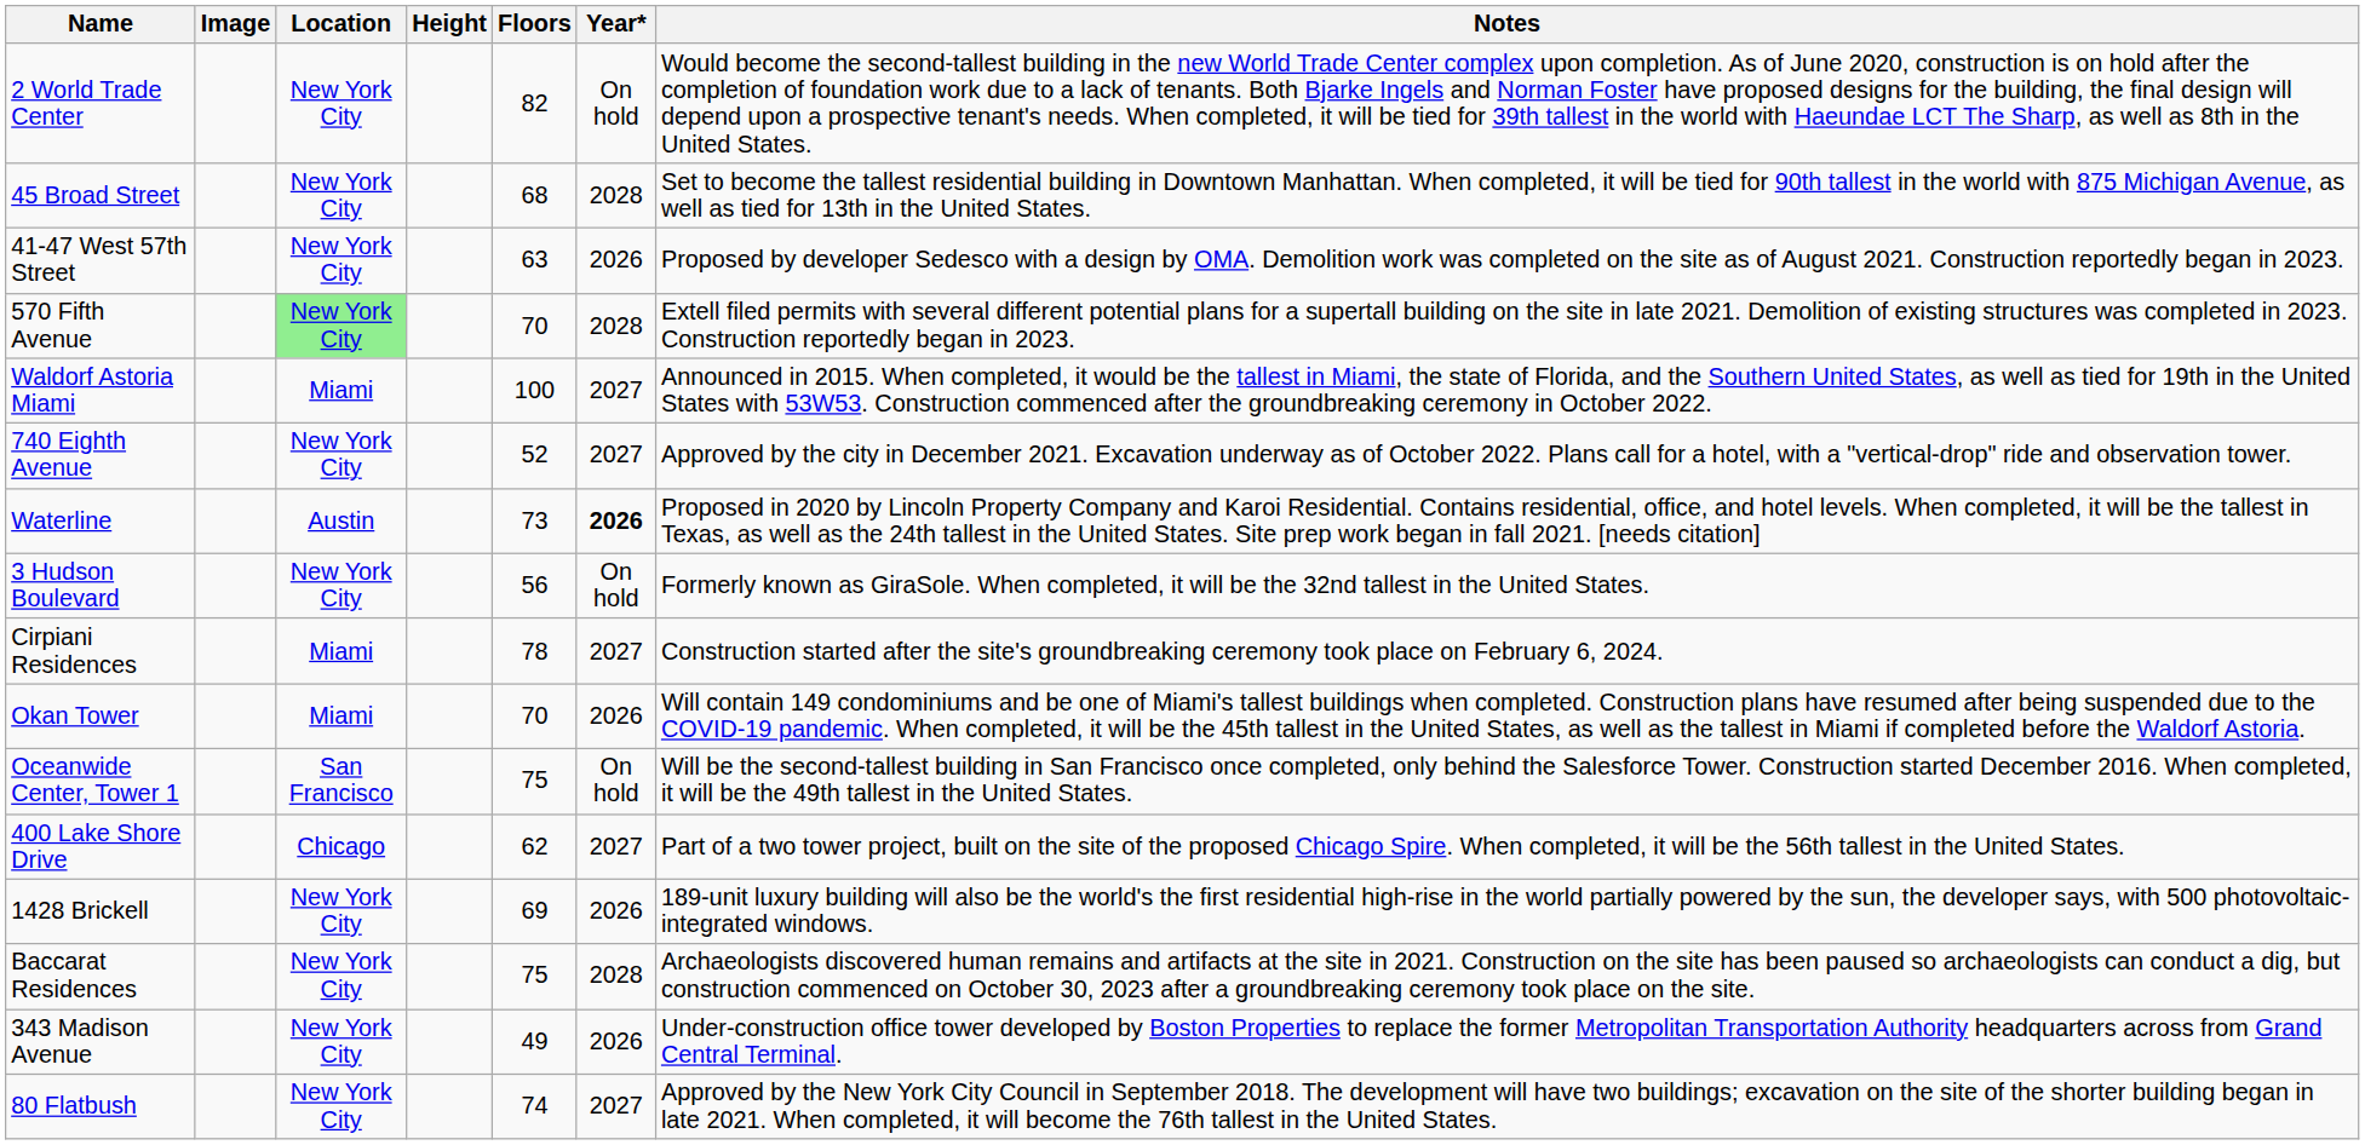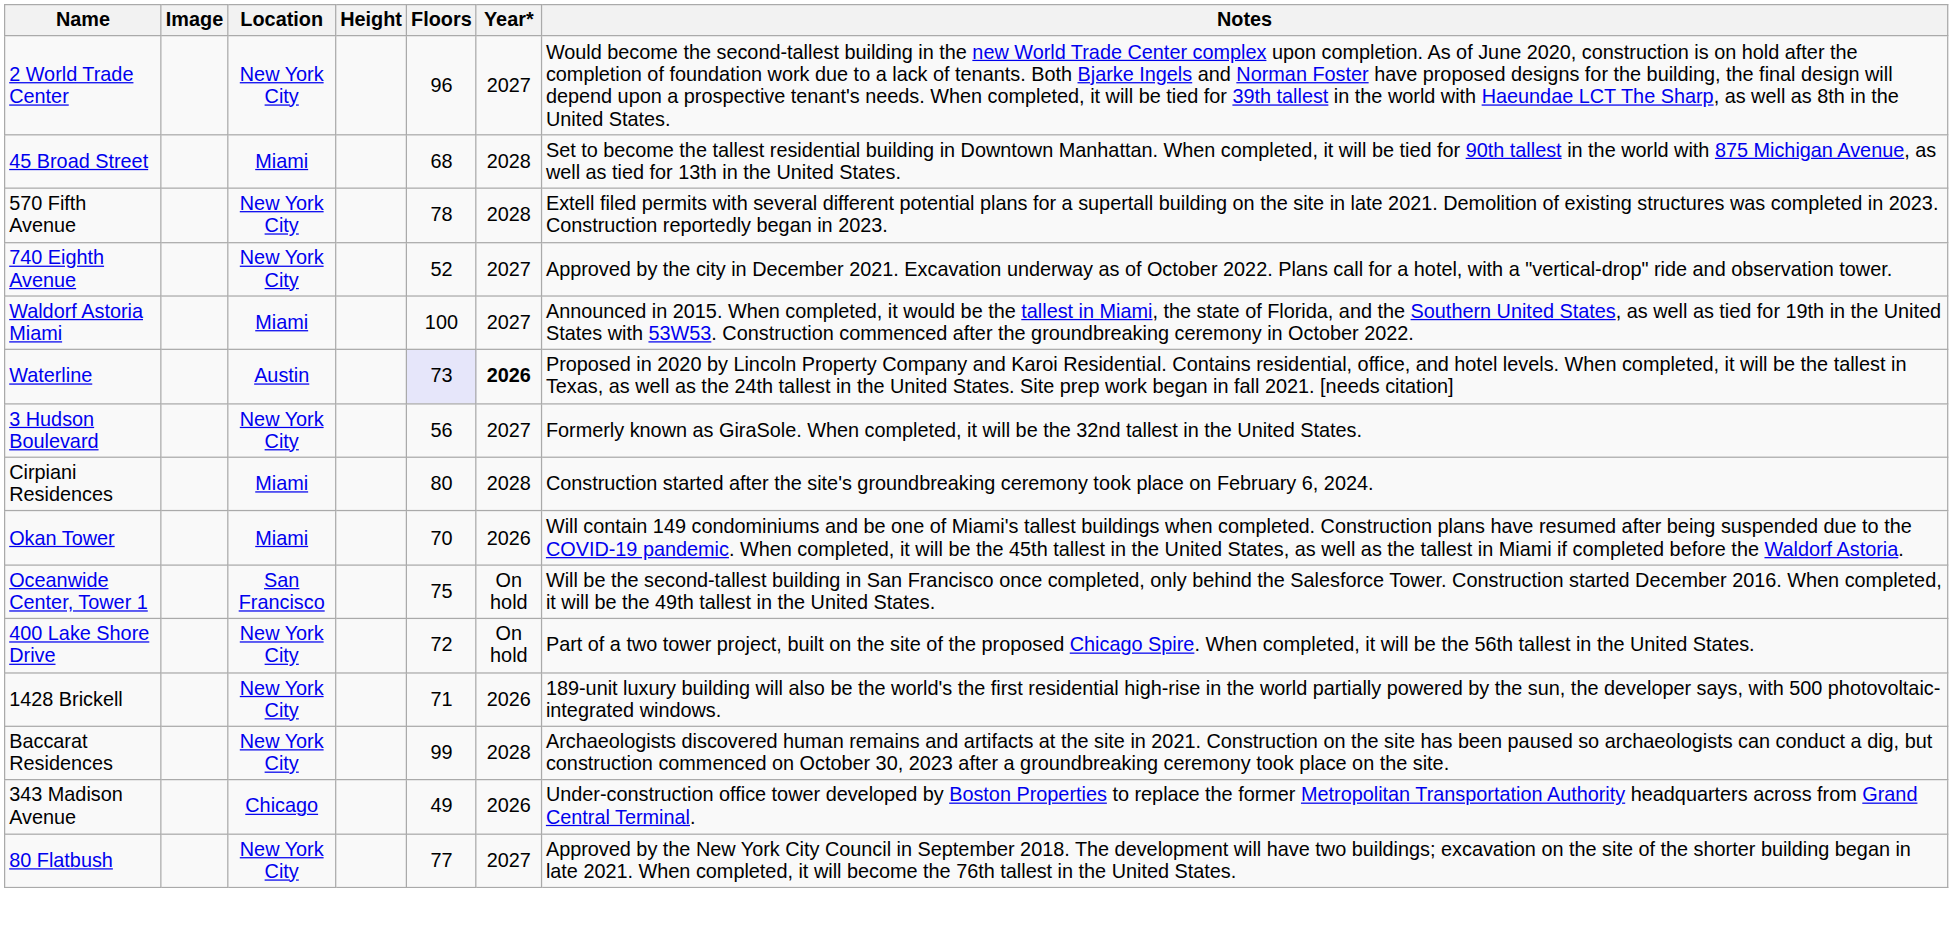 <table class="wikitable sortable mw-datatable static-row-numbers" style="text-align:center">
 <tr>
 <th>Name</th>
 <th class="unsortable">Image</th>
 <th>Location</th>
 <th>Height<br></th>
 <th>Floors</th>
 <th>Year*<br></th>
 <th class="unsortable">Notes</th>
 </tr>
 <tr>
 <td align=left><a href='#'>2 World Trade Center</a></td>
 <td></td>
 <td><a href='#'>New York City</a></td>
 <td></td>
-<td>82</td>
-<td>On hold</td>
+<td>96</td>
+<td>2027</td>
 <td align=left>Would become the second-tallest building in the <a href='#'>new World Trade Center complex</a> upon completion. As of June 2020, construction is on hold after the completion of foundation work due to a lack of tenants. Both <a href='#'>Bjarke Ingels</a> and <a href='#'>Norman Foster</a> have proposed designs for the building, the final design will depend upon a prospective tenant's needs. When completed, it will be tied for <a href='#'>39th tallest</a> in the world with <a href='#'>Haeundae LCT The Sharp</a>, as well as 8th in the United States.</td>
 </tr>
 <tr>
 <td align=left><a href='#'>45 Broad Street</a></td>
 <td></td>
-<td><a href='#'>New York City</a></td>
+<td><a href='#'>Miami</a></td>
 <td></td>
 <td>68</td>
 <td>2028</td>
 <td align=left>Set to become the tallest residential building in Downtown Manhattan. When completed, it will be tied for <a href='#'>90th tallest</a> in the world with <a href='#'>875 Michigan Avenue</a>, as well as tied for 13th in the United States.</td>
 </tr>
 <tr>
-<td align="left">41-47 West 57th Street</td>
+<td align="left">570 Fifth Avenue</td>
 <td></td>
 <td><a href='#'>New York City</a></td>
 <td></td>
-<td>63</td>
-<td>2026</td>
-<td align="left">Proposed by developer Sedesco with a design by <a href='#'>OMA</a>. Demolition work was completed on the site as of August 2021. Construction reportedly began in 2023.</td>
+<td>78</td>
+<td>2028</td>
+<td align="left">Extell filed permits with several different potential plans for a supertall building on the site in late 2021. Demolition of existing structures was completed in 2023. Construction reportedly began in 2023.</td>
 </tr>
 <tr>
-<td align="left">570 Fifth Avenue</td>
+<td align="left"><a href='#'>740 Eighth Avenue</a></td>
 <td></td>
-<td style="background: lightgreen;"><a href='#'>New York City</a></td>
+<td><a href='#'>New York City</a></td>
 <td></td>
-<td>70</td>
-<td>2028</td>
-<td align="left">Extell filed permits with several different potential plans for a supertall building on the site in late 2021. Demolition of existing structures was completed in 2023. Construction reportedly began in 2023.</td>
+<td>52</td>
+<td>2027</td>
+<td align="left">Approved by the city in December 2021. Excavation underway as of October 2022. Plans call for a hotel, with a "vertical-drop" ride and observation tower.</td>
 </tr>
 <tr>
 <td align="left"><a href='#'>Waldorf Astoria Miami</a></td>
 <td></td>
 <td><a href='#'>Miami</a></td>
 <td></td>
 <td>100</td>
 <td>2027</td>
 <td align="left">Announced in 2015. When completed, it would be the <a href='#'>tallest in Miami</a>, the state of Florida, and the <a href='#'>Southern United States</a>, as well as tied for 19th in the United States with <a href='#'>53W53</a>. Construction commenced after the groundbreaking ceremony in October 2022.</td>
 </tr>
 <tr>
-<td align="left"><a href='#'>740 Eighth Avenue</a></td>
-<td></td>
-<td><a href='#'>New York City</a></td>
-<td></td>
-<td>52</td>
-<td>2027</td>
-<td align="left">Approved by the city in December 2021. Excavation underway as of October 2022. Plans call for a hotel, with a "vertical-drop" ride and observation tower.</td>
-</tr>
-<tr>
 <td align="left"><a href='#'>Waterline</a></td>
 <td></td>
 <td><a href='#'>Austin</a></td>
 <td></td>
-<td>73</td>
+<td style="background: lavender;">73</td>
 <td><strong>2026</strong></td>
 <td align="left">Proposed in 2020 by Lincoln Property Company and Karoi Residential. Contains residential, office, and hotel levels. When completed, it will be the tallest in Texas, as well as the 24th tallest in the United States. Site prep work began in fall 2021. [needs citation]</td>
 </tr>
 <tr>
 <td align="left"><a href='#'>3 Hudson Boulevard</a></td>
 <td></td>
 <td><a href='#'>New York City</a></td>
 <td></td>
 <td>56</td>
-<td>On hold</td>
+<td>2027</td>
 <td align="left">Formerly known as GiraSole. When completed, it will be the 32nd tallest in the United States.</td>
 </tr>
 <tr>
 <td align="left">Cirpiani Residences</td>
 <td></td>
 <td><a href='#'>Miami</a></td>
 <td></td>
-<td>78</td>
-<td>2027</td>
+<td>80</td>
+<td>2028</td>
 <td align="left">Construction started after the site's groundbreaking ceremony took place on February 6, 2024.</td>
 </tr>
 <tr>
 <td align="left"><a href='#'>Okan Tower</a></td>
 <td></td>
 <td><a href='#'>Miami</a></td>
 <td></td>
 <td>70</td>
 <td>2026</td>
 <td align="left">Will contain 149 condominiums and be one of Miami's tallest buildings when completed. Construction plans have resumed after being suspended due to the <a href='#'>COVID-19 pandemic</a>. When completed, it will be the 45th tallest in the United States, as well as the tallest in Miami if completed before the <a href='#'>Waldorf Astoria</a>.</td>
 </tr>
 <tr>
 <td align="left"><a href='#'>Oceanwide Center, Tower 1</a></td>
 <td></td>
 <td><a href='#'>San Francisco</a></td>
 <td></td>
 <td>75</td>
 <td>On hold</td>
 <td align="left">Will be the second-tallest building in San Francisco once completed, only behind the Salesforce Tower. Construction started December 2016. When completed, it will be the 49th tallest in the United States.</td>
 </tr>
 <tr>
 <td align="left"><a href='#'>400 Lake Shore Drive</a></td>
 <td></td>
-<td><a href='#'>Chicago</a></td>
+<td><a href='#'>New York City</a></td>
 <td></td>
-<td>62</td>
-<td>2027</td>
+<td>72</td>
+<td>On hold</td>
 <td align="left">Part of a two tower project, built on the site of the proposed <a href='#'>Chicago Spire</a>. When completed, it will be the 56th tallest in the United States.</td>
 </tr>
 <tr>
 <td align="left">1428 Brickell</td>
 <td></td>
 <td><a href='#'>New York City</a></td>
 <td></td>
-<td>69</td>
+<td>71</td>
 <td>2026</td>
 <td align="left">189-unit luxury building will also be the world's the first residential high-rise in the world partially powered by the sun, the developer says, with 500 photovoltaic-integrated windows.</td>
 </tr>
 <tr>
 <td align="left">Baccarat Residences</td>
 <td></td>
 <td><a href='#'>New York City</a></td>
 <td></td>
-<td>75</td>
+<td>99</td>
 <td>2028</td>
 <td align="left">Archaeologists discovered human remains and artifacts at the site in 2021. Construction on the site has been paused so archaeologists can conduct a dig, but construction commenced on October 30, 2023 after a groundbreaking ceremony took place on the site.</td>
 </tr>
 <tr>
 <td align=left>343 Madison Avenue</td>
 <td></td>
-<td><a href='#'>New York City</a></td>
+<td><a href='#'>Chicago</a></td>
 <td></td>
 <td>49</td>
 <td>2026</td>
 <td align="left">Under-construction office tower developed by <a href='#'>Boston Properties</a> to replace the former <a href='#'>Metropolitan Transportation Authority</a> headquarters across from <a href='#'>Grand Central Terminal</a>.</td>
 </tr>
 <tr>
 <td align="left"><a href='#'>80 Flatbush</a></td>
 <td></td>
 <td><a href='#'>New York City</a></td>
 <td></td>
-<td>74</td>
+<td>77</td>
 <td>2027</td>
 <td align="left">Approved by the New York City Council in September 2018. The development will have two buildings; excavation on the site of the shorter building began in late 2021. When completed, it will become the 76th tallest in the United States.</td>
 </tr>
 </table>
